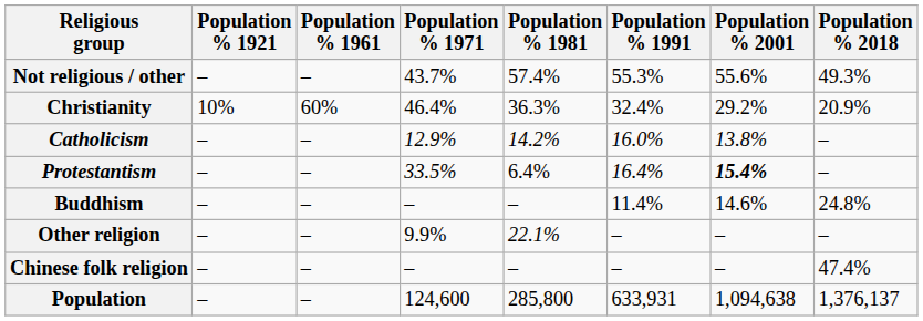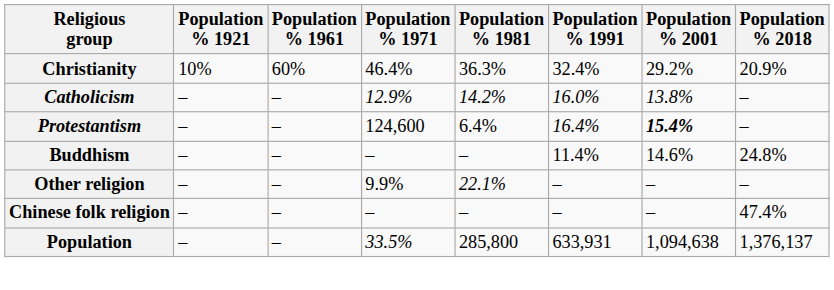 <table class="wikitable sortable" style="margin:auto;">
 <tr style="text-align: center;">
 <th>Religious<br>group</th>
 <th>Population <br>% <strong>1921</strong></th>
 <th>Population <br>% <strong>1961</strong></th>
 <th>Population <br>% <strong>1971</strong></th>
 <th>Population <br>% <strong>1981</strong></th>
 <th>Population <br>% <strong>1991</strong></th>
 <th>Population <br>% <strong>2001</strong></th>
 <th>Population <br>% <strong>2018</strong></th>
-</tr>
-<tr>
-<th>Not religious / other</th>
-<td>–</td>
-<td>–</td>
-<td>43.7%</td>
-<td>57.4%</td>
-<td>55.3%</td>
-<td>55.6%</td>
-<td>49.3%</td>
 </tr>
 <tr>
 <th>Christianity</th>
 <td>10%</td>
 <td>60%</td>
 <td>46.4%</td>
 <td>36.3%</td>
 <td>32.4%</td>
 <td>29.2%</td>
 <td>20.9%</td>
 </tr>
 <tr>
 <th><em>Catholicism</em></th>
 <td>–</td>
 <td>–</td>
 <td><em>12.9%</em></td>
 <td><em>14.2%</em></td>
 <td><em>16.0%</em></td>
 <td><em>13.8%</em></td>
 <td>–</td>
 </tr>
 <tr>
 <th><em>Protestantism</em></th>
 <td>–</td>
 <td>–</td>
-<td><em>33.5%</em></td>
+<td>124,600</td>
 <td>6.4%</td>
 <td><em>16.4%</em></td>
 <td><strong><em>15.4%</em></strong></td>
 <td>–</td>
 </tr>
 <tr>
 <th>Buddhism</th>
 <td>–</td>
 <td>–</td>
 <td>–</td>
 <td>–</td>
 <td>11.4%</td>
 <td>14.6%</td>
 <td>24.8%</td>
 </tr>
 <tr>
 <th>Other religion</th>
 <td>–</td>
 <td>–</td>
 <td>9.9%</td>
 <td><em>22.1%</em></td>
 <td>–</td>
 <td>–</td>
 <td>–</td>
 </tr>
 <tr>
 <th>Chinese folk religion</th>
 <td>–</td>
 <td>–</td>
 <td>–</td>
 <td>–</td>
 <td>–</td>
 <td>–</td>
 <td>47.4%</td>
 </tr>
 <tr>
 <th><strong>Population</strong></th>
 <td>–</td>
 <td>–</td>
-<td>124,600</td>
+<td><em>33.5%</em></td>
 <td>285,800</td>
 <td>633,931</td>
 <td>1,094,638</td>
 <td>1,376,137</td>
 </tr>
 </table>
